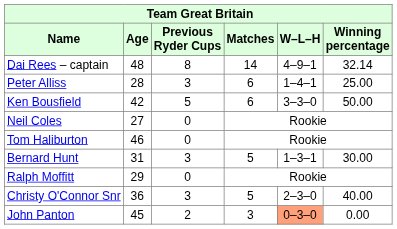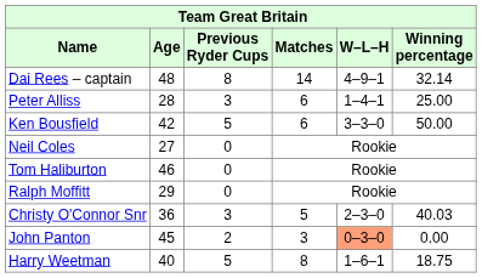 <table border="1" cellpadding="3" style="border-collapse: collapse;text-align:center">
 <tr style="background:#dfd;">
 <td colspan="6"> <strong>Team Great Britain</strong></td>
 </tr>
 <tr style="background:#dfd;">
 <th>Name</th>
 <th>Age</th>
 <th>Previous<br>Ryder Cups</th>
 <th>Matches</th>
 <th>W–L–H</th>
 <th>Winning<br>percentage</th>
 </tr>
 <tr>
 <td align=left> <a href='#'>Dai Rees</a> – captain</td>
 <td>48</td>
 <td>8</td>
 <td>14</td>
 <td>4–9–1</td>
 <td>32.14</td>
 </tr>
 <tr>
 <td align=left> <a href='#'>Peter Alliss</a></td>
 <td>28</td>
 <td>3</td>
 <td>6</td>
 <td>1–4–1</td>
 <td>25.00</td>
 </tr>
 <tr>
 <td align=left> <a href='#'>Ken Bousfield</a></td>
 <td>42</td>
 <td>5</td>
 <td>6</td>
 <td>3–3–0</td>
 <td>50.00</td>
 </tr>
 <tr>
 <td align=left> <a href='#'>Neil Coles</a></td>
 <td>27</td>
 <td>0</td>
 <td colspan="3">Rookie</td>
 </tr>
 <tr>
 <td align=left> <a href='#'>Tom Haliburton</a></td>
 <td>46</td>
 <td>0</td>
 <td colspan="3">Rookie</td>
 </tr>
 <tr>
-<td align=left> <a href='#'>Bernard Hunt</a></td>
-<td>31</td>
-<td>3</td>
-<td>5</td>
-<td>1–3–1</td>
-<td>30.00</td>
-</tr>
-<tr>
 <td align=left> <a href='#'>Ralph Moffitt</a></td>
 <td>29</td>
 <td>0</td>
 <td colspan="3">Rookie</td>
 </tr>
 <tr>
 <td align=left> <a href='#'>Christy O'Connor Snr</a></td>
 <td>36</td>
 <td>3</td>
 <td>5</td>
 <td>2–3–0</td>
-<td>40.00</td>
+<td>40.03</td>
 </tr>
 <tr>
 <td align=left> <a href='#'>John Panton</a></td>
 <td>45</td>
 <td>2</td>
 <td>3</td>
 <td style="background: lightsalmon;">0–3–0</td>
 <td>0.00</td>
 </tr>
+<tr>
+<td align=left> <a href='#'>Harry Weetman</a></td>
+<td>40</td>
+<td>5</td>
+<td>8</td>
+<td>1–6–1</td>
+<td>18.75</td>
+</tr>
 </table>
